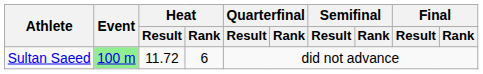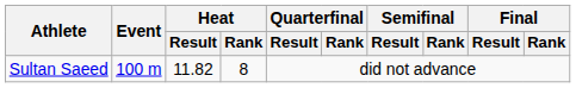 <table class=wikitable style="font-size:90%">
 <tr>
 <th rowspan="2">Athlete</th>
 <th rowspan="2">Event</th>
 <th colspan="2">Heat</th>
 <th colspan="2">Quarterfinal</th>
 <th colspan="2">Semifinal</th>
 <th colspan="2">Final</th>
 </tr>
 <tr style="font-size:95%">
 <th>Result</th>
 <th>Rank</th>
 <th>Result</th>
 <th>Rank</th>
 <th>Result</th>
 <th>Rank</th>
 <th>Result</th>
 <th>Rank</th>
 </tr>
 <tr align=center>
 <td align=left><a href='#'>Sultan Saeed</a></td>
-<td align=left style="background: lightgreen;"><a href='#'>100 m</a></td>
-<td>11.72</td>
-<td>6</td>
+<td align=left><a href='#'>100 m</a></td>
+<td>11.82</td>
+<td>8</td>
 <td colspan="6">did not advance</td>
 </tr>
 </table>
